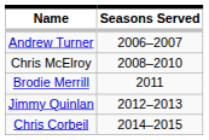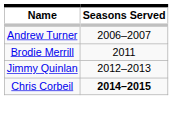 <table class="wikitable" style="text-align:center;">
 <tr>
 <th style="background:#FFFFFF;border-top:black 5px solid;border-bottom:silver 5px solid;">Name</th>
 <th style="background:#FFFFFF;border-top:black 5px solid;border-bottom:silver 5px solid;">Seasons Served</th>
 </tr>
 <tr>
 <td><a href='#'>Andrew Turner</a></td>
 <td>2006–2007</td>
-</tr>
-<tr>
-<td>Chris McElroy</td>
-<td>2008–2010</td>
 </tr>
 <tr>
 <td><a href='#'>Brodie Merrill</a></td>
 <td>2011</td>
 </tr>
 <tr>
 <td><a href='#'>Jimmy Quinlan</a></td>
 <td>2012–2013</td>
 </tr>
 <tr>
 <td><a href='#'>Chris Corbeil</a></td>
-<td>2014–2015</td>
+<td><strong>2014–2015</strong></td>
 </tr>
 </table>
